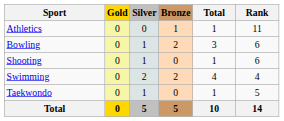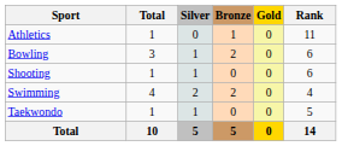 <table class="wikitable sortable" style="text-align:center; font-size:95%">
 <tr>
 <th width=150>Sport</th>
-<th style="background-color:gold; width=60;"><strong>Gold</strong></th>
+<th width=60>Total</th>
 <th style="background-color:silver; width=60;"><strong>Silver</strong></th>
 <th style="background-color:#cc9966; width=60;"><strong>Bronze</strong></th>
-<th width=60>Total</th>
+<th style="background-color:gold; width=60;"><strong>Gold</strong></th>
 <th width=60>Rank</th>
 </tr>
 <tr>
 <td align=left> <a href='#'>Athletics</a></td>
-<td bgcolor=#f7f6a8>0</td>
+<td>1</td>
 <td bgcolor=#dce5e5>0</td>
 <td bgcolor=#ffdab9>1</td>
-<td>1</td>
+<td bgcolor=#f7f6a8>0</td>
 <td>11</td>
 </tr>
 <tr>
 <td align=left> <a href='#'>Bowling</a></td>
-<td bgcolor=#f7f6a8>0</td>
+<td>3</td>
 <td bgcolor=#dce5e5>1</td>
 <td bgcolor=#ffdab9>2</td>
-<td>3</td>
+<td bgcolor=#f7f6a8>0</td>
 <td>6</td>
 </tr>
 <tr>
 <td align=left> <a href='#'>Shooting</a></td>
-<td bgcolor=#f7f6a8>0</td>
+<td>1</td>
 <td bgcolor=#dce5e5>1</td>
 <td bgcolor=#ffdab9>0</td>
-<td>1</td>
+<td bgcolor=#f7f6a8>0</td>
 <td>6</td>
 </tr>
 <tr>
 <td align=left> <a href='#'>Swimming</a></td>
-<td bgcolor=#f7f6a8>0</td>
+<td>4</td>
 <td bgcolor=#dce5e5>2</td>
 <td bgcolor=#ffdab9>2</td>
-<td>4</td>
+<td bgcolor=#f7f6a8>0</td>
 <td>4</td>
 </tr>
 <tr>
 <td align=left> <a href='#'>Taekwondo</a></td>
-<td bgcolor=#f7f6a8>0</td>
+<td>1</td>
 <td bgcolor=#dce5e5>1</td>
 <td bgcolor=#ffdab9>0</td>
-<td>1</td>
+<td bgcolor=#f7f6a8>0</td>
 <td>5</td>
 </tr>
 <tr>
 <th>Total</th>
-<th style="background-color:gold; width=60;">0</th>
+<th>10</th>
 <th style="background-color:silver; width=60;">5</th>
 <th style="background-color:#cc9966; width=60;">5</th>
-<th>10</th>
+<th style="background-color:gold; width=60;">0</th>
 <th>14</th>
 </tr>
 </table>
